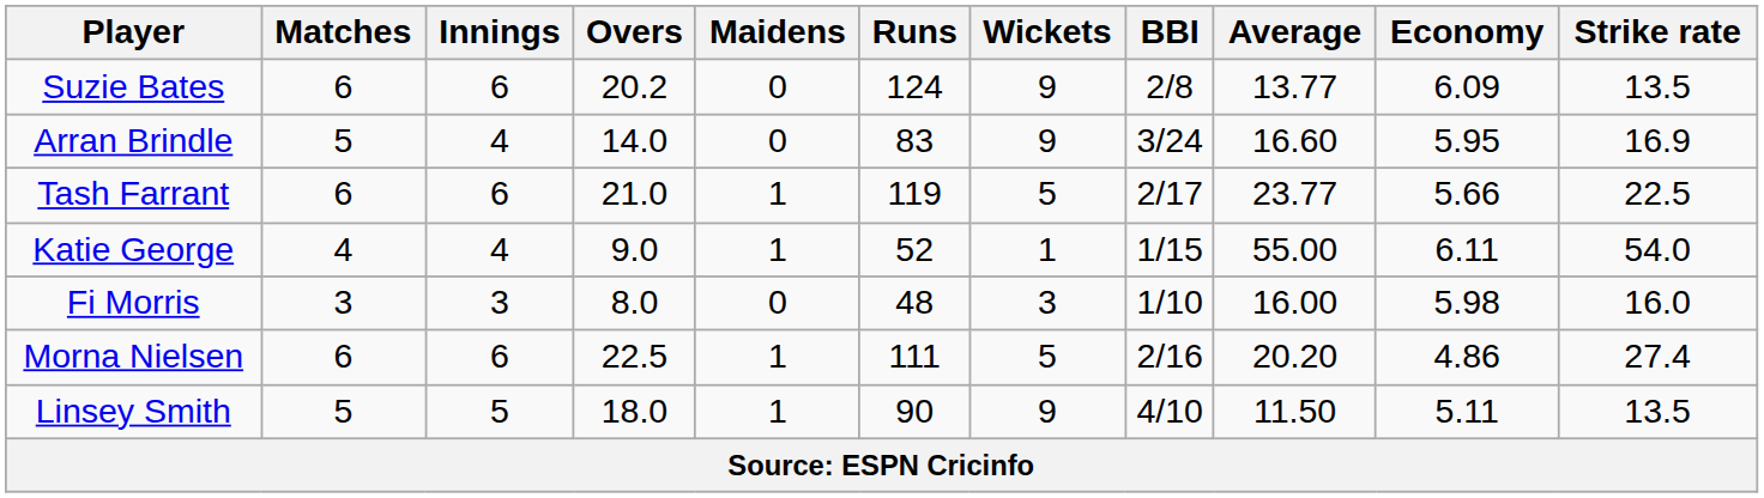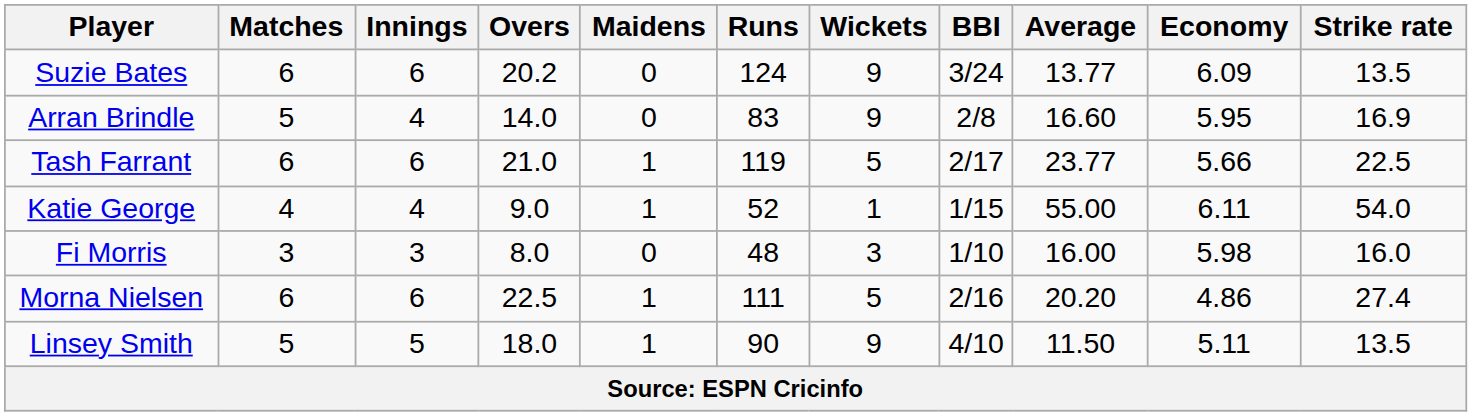 <table class="wikitable" style="text-align:center; width:65%;">
 <tr>
 <th>Player</th>
 <th>Matches</th>
 <th>Innings</th>
 <th>Overs</th>
 <th>Maidens</th>
 <th>Runs</th>
 <th>Wickets</th>
 <th>BBI</th>
 <th>Average</th>
 <th>Economy</th>
 <th>Strike rate</th>
 </tr>
 <tr>
 <td><a href='#'>Suzie Bates</a></td>
 <td>6</td>
 <td>6</td>
 <td>20.2</td>
 <td>0</td>
 <td>124</td>
 <td>9</td>
-<td>2/8</td>
+<td>3/24</td>
 <td>13.77</td>
 <td>6.09</td>
 <td>13.5</td>
 </tr>
 <tr>
 <td><a href='#'>Arran Brindle</a></td>
 <td>5</td>
 <td>4</td>
 <td>14.0</td>
 <td>0</td>
 <td>83</td>
 <td>9</td>
-<td>3/24</td>
+<td>2/8</td>
 <td>16.60</td>
 <td>5.95</td>
 <td>16.9</td>
 </tr>
 <tr>
 <td><a href='#'>Tash Farrant</a></td>
 <td>6</td>
 <td>6</td>
 <td>21.0</td>
 <td>1</td>
 <td>119</td>
 <td>5</td>
 <td>2/17</td>
 <td>23.77</td>
 <td>5.66</td>
 <td>22.5</td>
 </tr>
 <tr>
 <td><a href='#'>Katie George</a></td>
 <td>4</td>
 <td>4</td>
 <td>9.0</td>
 <td>1</td>
 <td>52</td>
 <td>1</td>
 <td>1/15</td>
 <td>55.00</td>
 <td>6.11</td>
 <td>54.0</td>
 </tr>
 <tr>
 <td><a href='#'>Fi Morris</a></td>
 <td>3</td>
 <td>3</td>
 <td>8.0</td>
 <td>0</td>
 <td>48</td>
 <td>3</td>
 <td>1/10</td>
 <td>16.00</td>
 <td>5.98</td>
 <td>16.0</td>
 </tr>
 <tr>
 <td><a href='#'>Morna Nielsen</a></td>
 <td>6</td>
 <td>6</td>
 <td>22.5</td>
 <td>1</td>
 <td>111</td>
 <td>5</td>
 <td>2/16</td>
 <td>20.20</td>
 <td>4.86</td>
 <td>27.4</td>
 </tr>
 <tr>
 <td><a href='#'>Linsey Smith</a></td>
 <td>5</td>
 <td>5</td>
 <td>18.0</td>
 <td>1</td>
 <td>90</td>
 <td>9</td>
 <td>4/10</td>
 <td>11.50</td>
 <td>5.11</td>
 <td>13.5</td>
 </tr>
 <tr>
 <th colspan="13"><small>Source: ESPN Cricinfo </small></th>
 </tr>
 </table>
